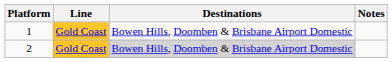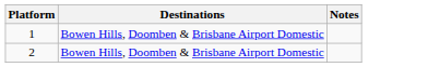 <table class="wikitable" style="float: none; margin: 0.5em; ">
 <tr>
 <th>Platform</th>
-<th>Line</th>
 <th>Destinations</th>
 <th>Notes</th>
 </tr>
 <tr>
 <td rowspan="1" style="text-align:center;">1</td>
-<td style="background:#FFC425"><a href='#'><span>Gold Coast</span></a></td>
 <td><a href='#'>Bowen Hills</a>, <a href='#'>Doomben</a> & <a href='#'>Brisbane Airport Domestic</a></td>
 <td></td>
 </tr>
 <tr>
 <td rowspan="1" style="text-align:center;">2</td>
-<td style=background:#FFC425><a href='#'><span>Gold Coast</span></a></td>
-<td style="background: lightgrey;"><a href='#'>Bowen Hills</a>, <a href='#'>Doomben</a> & <a href='#'>Brisbane Airport Domestic</a></td>
+<td><a href='#'>Bowen Hills</a>, <a href='#'>Doomben</a> & <a href='#'>Brisbane Airport Domestic</a></td>
 <td></td>
 </tr>
 </table>
